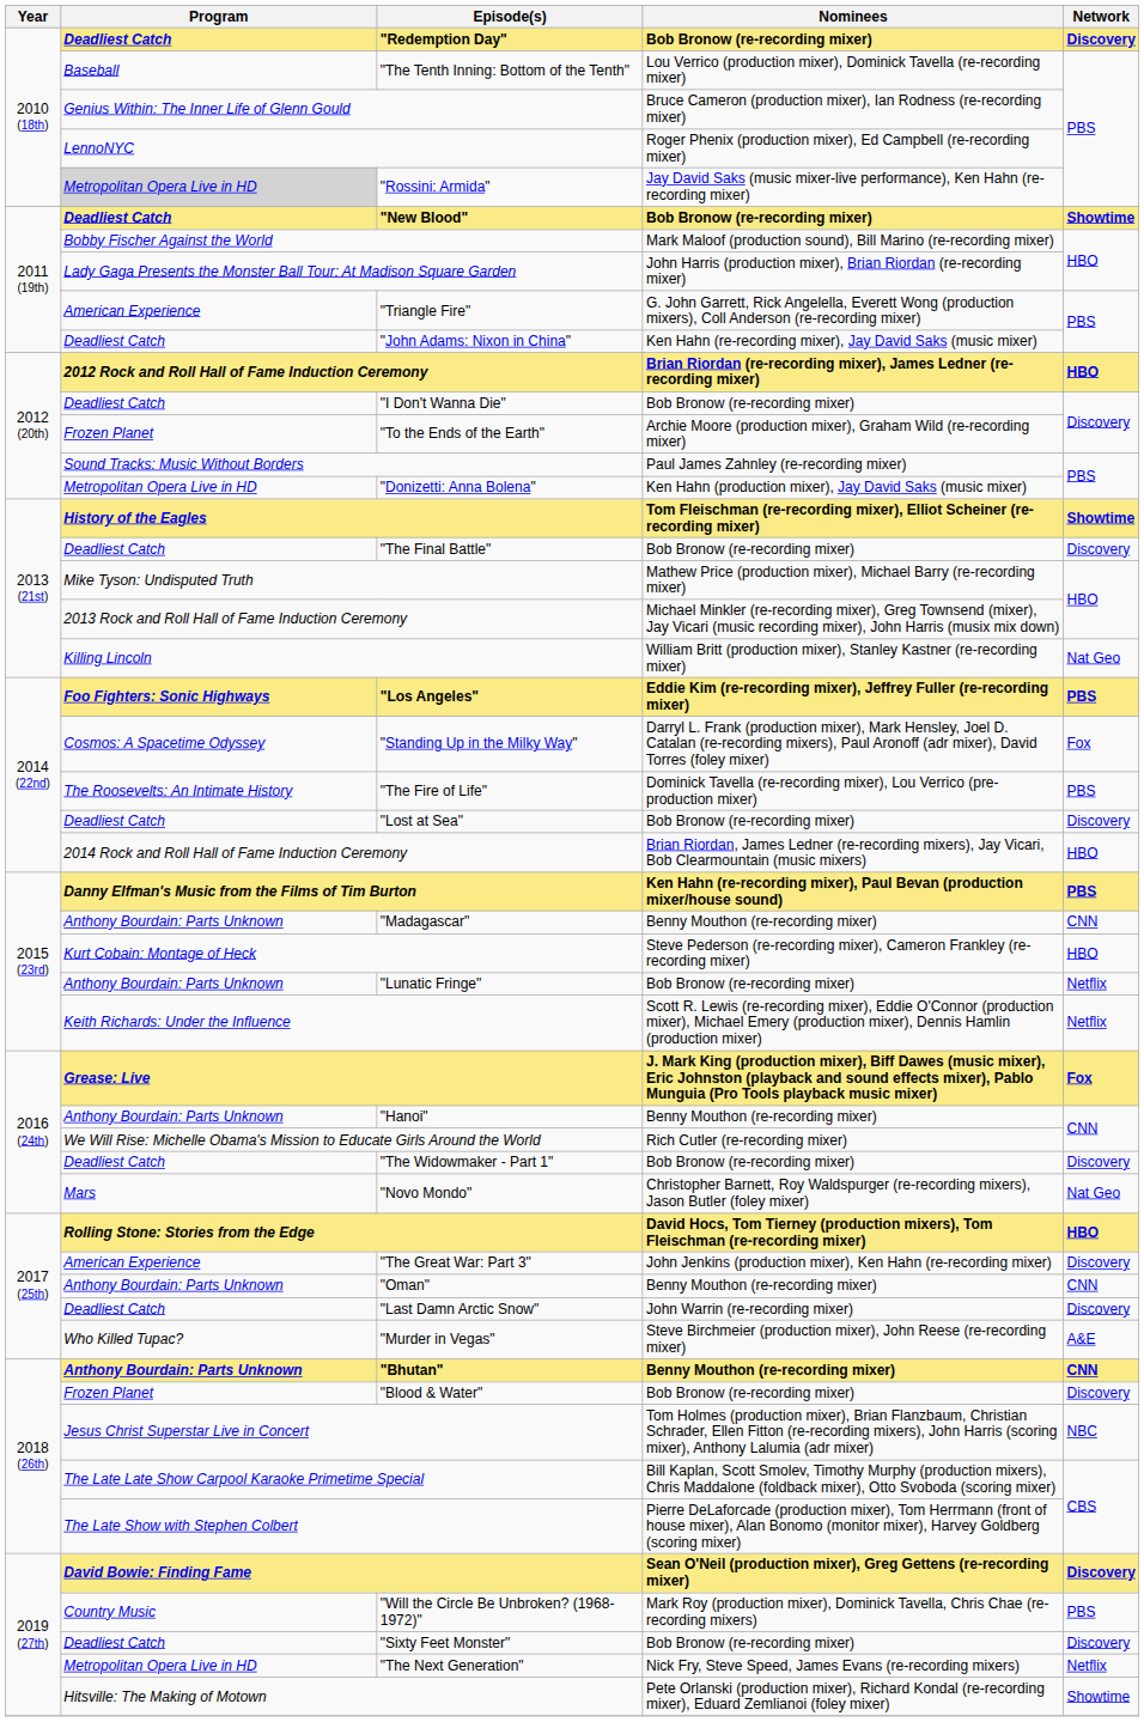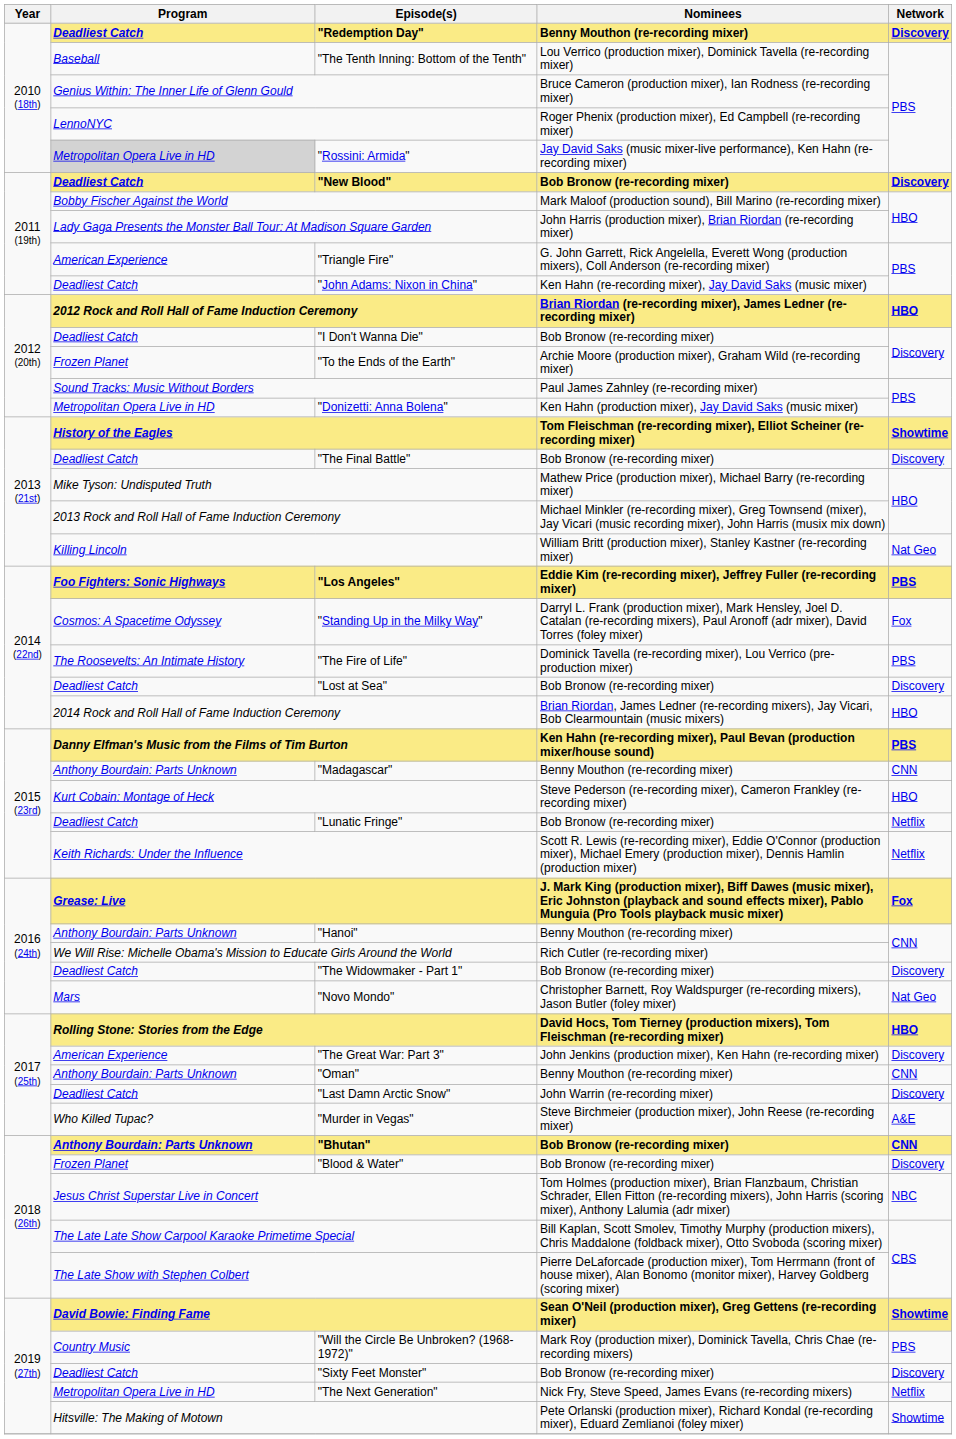 <table class="wikitable" style="width:100%">
 <tr bgcolor="#bebebe">
 <th width="5%">Year</th>
 <th width="30%">Program</th>
 <th width="25%">Episode(s)</th>
 <th width="40%">Nominees</th>
 <th width="5%">Network</th>
 </tr>
 <tr>
 <td rowspan="5" style="text-align:center;">2010 <br><small>(<a href='#'>18th</a>)</small><br></td>
 <td style="background:#FAEB86;"><strong><em><a href='#'>Deadliest Catch</a></em></strong></td>
 <td style="background:#FAEB86;"><strong>"Redemption Day"</strong></td>
-<td style="background:#FAEB86;"><strong>Bob Bronow (re-recording mixer)</strong></td>
+<td style="background:#FAEB86;"><strong>Benny Mouthon (re-recording mixer)</strong></td>
 <td style="background:#FAEB86;"><strong><a href='#'>Discovery</a></strong></td>
 </tr>
 <tr>
 <td><em><a href='#'>Baseball</a></em></td>
 <td>"The Tenth Inning: Bottom of the Tenth"</td>
 <td>Lou Verrico (production mixer), Dominick Tavella (re-recording mixer)</td>
 <td rowspan="4"><a href='#'>PBS</a></td>
 </tr>
 <tr>
 <td colspan="2"><em><a href='#'>Genius Within: The Inner Life of Glenn Gould</a></em></td>
 <td>Bruce Cameron (production mixer), Ian Rodness (re-recording mixer)</td>
 </tr>
 <tr>
 <td colspan="2"><em><a href='#'>LennoNYC</a></em></td>
 <td>Roger Phenix (production mixer), Ed Campbell (re-recording mixer)</td>
 </tr>
 <tr>
 <td style="background: lightgrey;"><em><a href='#'>Metropolitan Opera Live in HD</a></em></td>
 <td>"<a href='#'>Rossini: Armida</a>"</td>
 <td><a href='#'>Jay David Saks</a> (music mixer-live performance), Ken Hahn (re-recording mixer)</td>
 </tr>
 <tr>
 <td rowspan="5" style="text-align:center;">2011 <br><small>(19th)</small><br></td>
 <td style="background:#FAEB86;"><strong><em><a href='#'>Deadliest Catch</a></em></strong></td>
 <td style="background:#FAEB86;"><strong>"New Blood"</strong></td>
 <td style="background:#FAEB86;"><strong>Bob Bronow (re-recording mixer)</strong></td>
-<td style="background:#FAEB86;"><strong><a href='#'>Showtime</a></strong></td>
+<td style="background:#FAEB86;"><strong><a href='#'>Discovery</a></strong></td>
 </tr>
 <tr>
 <td colspan="2"><em><a href='#'>Bobby Fischer Against the World</a></em></td>
 <td>Mark Maloof (production sound), Bill Marino (re-recording mixer)</td>
 <td rowspan="2"><a href='#'>HBO</a></td>
 </tr>
 <tr>
 <td colspan="2"><em><a href='#'>Lady Gaga Presents the Monster Ball Tour: At Madison Square Garden</a></em></td>
 <td>John Harris (production mixer), <a href='#'>Brian Riordan</a> (re-recording mixer)</td>
 </tr>
 <tr>
 <td><em><a href='#'>American Experience</a></em></td>
 <td>"Triangle Fire"</td>
 <td>G. John Garrett, Rick Angelella, Everett Wong (production mixers), Coll Anderson (re-recording mixer)</td>
 <td rowspan="2"><a href='#'>PBS</a></td>
 </tr>
 <tr>
 <td><em><a href='#'>Deadliest Catch</a></em></td>
 <td>"<a href='#'>John Adams: Nixon in China</a>"</td>
 <td>Ken Hahn (re-recording mixer), <a href='#'>Jay David Saks</a> (music mixer)</td>
 </tr>
 <tr>
 <td rowspan="5" style="text-align:center;">2012 <br><small>(20th)</small><br></td>
 <td colspan="2" style="background:#FAEB86;"><strong><em>2012 Rock and Roll Hall of Fame Induction Ceremony</em></strong></td>
 <td style="background:#FAEB86;"><strong><a href='#'>Brian Riordan</a> (re-recording mixer), James Ledner (re-recording mixer)</strong></td>
 <td style="background:#FAEB86;"><strong><a href='#'>HBO</a></strong></td>
 </tr>
 <tr>
 <td><em><a href='#'>Deadliest Catch</a></em></td>
 <td>"I Don't Wanna Die"</td>
 <td>Bob Bronow (re-recording mixer)</td>
 <td rowspan="2"><a href='#'>Discovery</a></td>
 </tr>
 <tr>
 <td><em><a href='#'>Frozen Planet</a></em></td>
 <td>"To the Ends of the Earth"</td>
 <td>Archie Moore (production mixer), Graham Wild (re-recording mixer)</td>
 </tr>
 <tr>
 <td colspan="2"><em><a href='#'>Sound Tracks: Music Without Borders</a></em></td>
 <td>Paul James Zahnley (re-recording mixer)</td>
 <td rowspan="2"><a href='#'>PBS</a></td>
 </tr>
 <tr>
 <td><em><a href='#'>Metropolitan Opera Live in HD</a></em></td>
 <td>"<a href='#'>Donizetti: Anna Bolena</a>"</td>
 <td>Ken Hahn (production mixer), <a href='#'>Jay David Saks</a> (music mixer)</td>
 </tr>
 <tr>
 <td rowspan="5" style="text-align:center;">2013 <br><small>(<a href='#'>21st</a>)</small><br></td>
 <td colspan="2" style="background:#FAEB86;"><strong><em><a href='#'>History of the Eagles</a></em></strong></td>
 <td style="background:#FAEB86;"><strong>Tom Fleischman (re-recording mixer), Elliot Scheiner (re-recording mixer)</strong></td>
 <td style="background:#FAEB86;"><strong><a href='#'>Showtime</a></strong></td>
 </tr>
 <tr>
 <td><em><a href='#'>Deadliest Catch</a></em></td>
 <td>"The Final Battle"</td>
 <td>Bob Bronow (re-recording mixer)</td>
 <td><a href='#'>Discovery</a></td>
 </tr>
 <tr>
 <td colspan="2"><em>Mike Tyson: Undisputed Truth</em></td>
 <td>Mathew Price (production mixer), Michael Barry (re-recording mixer)</td>
 <td rowspan="2"><a href='#'>HBO</a></td>
 </tr>
 <tr>
 <td colspan="2"><em>2013 Rock and Roll Hall of Fame Induction Ceremony</em></td>
 <td>Michael Minkler (re-recording mixer), Greg Townsend (mixer), Jay Vicari (music recording mixer), John Harris (musix mix down)</td>
 </tr>
 <tr>
 <td colspan="2"><em><a href='#'>Killing Lincoln</a></em></td>
 <td>William Britt (production mixer), Stanley Kastner (re-recording mixer)</td>
 <td><a href='#'>Nat Geo</a></td>
 </tr>
 <tr>
 <td rowspan="5" style="text-align:center;">2014 <br><small>(<a href='#'>22nd</a>)</small><br></td>
 <td style="background:#FAEB86;"><strong><em><a href='#'>Foo Fighters: Sonic Highways</a></em></strong></td>
 <td style="background:#FAEB86;"><strong>"Los Angeles"</strong></td>
 <td style="background:#FAEB86;"><strong>Eddie Kim (re-recording mixer), Jeffrey Fuller (re-recording mixer)</strong></td>
 <td style="background:#FAEB86;"><strong><a href='#'>PBS</a></strong></td>
 </tr>
 <tr>
 <td><em><a href='#'>Cosmos: A Spacetime Odyssey</a></em></td>
 <td>"<a href='#'>Standing Up in the Milky Way</a>"</td>
 <td>Darryl L. Frank (production mixer), Mark Hensley, Joel D. Catalan (re-recording mixers), Paul Aronoff (adr mixer), David Torres (foley mixer)</td>
 <td><a href='#'>Fox</a></td>
 </tr>
 <tr>
 <td><em><a href='#'>The Roosevelts: An Intimate History</a></em></td>
 <td>"The Fire of Life"</td>
 <td>Dominick Tavella (re-recording mixer), Lou Verrico (pre-production mixer)</td>
 <td><a href='#'>PBS</a></td>
 </tr>
 <tr>
 <td><em><a href='#'>Deadliest Catch</a></em></td>
 <td>"Lost at Sea"</td>
 <td>Bob Bronow (re-recording mixer)</td>
 <td><a href='#'>Discovery</a></td>
 </tr>
 <tr>
 <td colspan="2"><em>2014 Rock and Roll Hall of Fame Induction Ceremony</em></td>
 <td><a href='#'>Brian Riordan</a>, James Ledner (re-recording mixers), Jay Vicari, Bob Clearmountain (music mixers)</td>
 <td><a href='#'>HBO</a></td>
 </tr>
 <tr>
 <td rowspan="5" style="text-align:center;">2015 <br><small>(<a href='#'>23rd</a>)</small><br></td>
 <td colspan="2" style="background:#FAEB86;"><strong><em>Danny Elfman's Music from the Films of Tim Burton</em></strong></td>
 <td style="background:#FAEB86;"><strong>Ken Hahn (re-recording mixer), Paul Bevan (production mixer/house sound)</strong></td>
 <td style="background:#FAEB86;"><strong><a href='#'>PBS</a></strong></td>
 </tr>
 <tr>
 <td><em><a href='#'>Anthony Bourdain: Parts Unknown</a></em></td>
 <td>"Madagascar"</td>
 <td>Benny Mouthon (re-recording mixer)</td>
 <td><a href='#'>CNN</a></td>
 </tr>
 <tr>
 <td colspan="2"><em><a href='#'>Kurt Cobain: Montage of Heck</a></em></td>
 <td>Steve Pederson (re-recording mixer), Cameron Frankley (re-recording mixer)</td>
 <td><a href='#'>HBO</a></td>
 </tr>
 <tr>
-<td><em><a href='#'>Anthony Bourdain: Parts Unknown</a></em></td>
+<td><em><a href='#'>Deadliest Catch</a></em></td>
 <td>"Lunatic Fringe"</td>
 <td>Bob Bronow (re-recording mixer)</td>
 <td><a href='#'>Netflix</a></td>
 </tr>
 <tr>
 <td colspan="2"><em><a href='#'>Keith Richards: Under the Influence</a></em></td>
 <td>Scott R. Lewis (re-recording mixer), Eddie O'Connor (production mixer), Michael Emery (production mixer), Dennis Hamlin (production mixer)</td>
 <td><a href='#'>Netflix</a></td>
 </tr>
 <tr>
 <td rowspan="5" style="text-align:center;">2016 <br><small>(<a href='#'>24th</a>)</small><br></td>
 <td colspan="2" style="background:#FAEB86;"><strong><em><a href='#'>Grease: Live</a></em></strong></td>
 <td style="background:#FAEB86;"><strong>J. Mark King (production mixer), Biff Dawes (music mixer), Eric Johnston (playback and sound effects mixer), Pablo Munguia (Pro Tools playback music mixer)</strong></td>
 <td style="background:#FAEB86;"><strong><a href='#'>Fox</a></strong></td>
 </tr>
 <tr>
 <td><em><a href='#'>Anthony Bourdain: Parts Unknown</a></em></td>
 <td>"Hanoi"</td>
 <td>Benny Mouthon (re-recording mixer)</td>
 <td rowspan="2"><a href='#'>CNN</a></td>
 </tr>
 <tr>
 <td colspan="2"><em>We Will Rise: Michelle Obama's Mission to Educate Girls Around the World</em></td>
 <td>Rich Cutler (re-recording mixer)</td>
 </tr>
 <tr>
 <td><em><a href='#'>Deadliest Catch</a></em></td>
 <td>"The Widowmaker - Part 1"</td>
 <td>Bob Bronow (re-recording mixer)</td>
 <td><a href='#'>Discovery</a></td>
 </tr>
 <tr>
 <td><em><a href='#'>Mars</a></em></td>
 <td>"Novo Mondo"</td>
 <td>Christopher Barnett, Roy Waldspurger (re-recording mixers), Jason Butler (foley mixer)</td>
 <td><a href='#'>Nat Geo</a></td>
 </tr>
 <tr>
 <td rowspan="5" style="text-align:center;">2017 <br><small>(<a href='#'>25th</a>)</small><br></td>
 <td colspan="2" style="background:#FAEB86;"><strong><em>Rolling Stone: Stories from the Edge</em></strong></td>
 <td style="background:#FAEB86;"><strong>David Hocs, Tom Tierney (production mixers), Tom Fleischman (re-recording mixer)</strong></td>
 <td style="background:#FAEB86;"><strong><a href='#'>HBO</a></strong></td>
 </tr>
 <tr>
 <td><em><a href='#'>American Experience</a></em></td>
 <td>"The Great War: Part 3"</td>
 <td>John Jenkins (production mixer), Ken Hahn (re-recording mixer)</td>
 <td><a href='#'>Discovery</a></td>
 </tr>
 <tr>
 <td><em><a href='#'>Anthony Bourdain: Parts Unknown</a></em></td>
 <td>"Oman"</td>
 <td>Benny Mouthon (re-recording mixer)</td>
 <td><a href='#'>CNN</a></td>
 </tr>
 <tr>
 <td><em><a href='#'>Deadliest Catch</a></em></td>
 <td>"Last Damn Arctic Snow"</td>
 <td>John Warrin (re-recording mixer)</td>
 <td><a href='#'>Discovery</a></td>
 </tr>
 <tr>
 <td><em>Who Killed Tupac?</em></td>
 <td>"Murder in Vegas"</td>
 <td>Steve Birchmeier (production mixer), John Reese (re-recording mixer)</td>
 <td><a href='#'>A&E</a></td>
 </tr>
 <tr>
 <td rowspan="5" style="text-align:center;">2018 <br><small>(<a href='#'>26th</a>)</small><br></td>
 <td style="background:#FAEB86;"><strong><em><a href='#'>Anthony Bourdain: Parts Unknown</a></em></strong></td>
 <td style="background:#FAEB86;"><strong>"Bhutan"</strong></td>
-<td style="background:#FAEB86;"><strong>Benny Mouthon (re-recording mixer)</strong></td>
+<td style="background:#FAEB86;"><strong>Bob Bronow (re-recording mixer)</strong></td>
 <td style="background:#FAEB86;"><strong><a href='#'>CNN</a></strong></td>
 </tr>
 <tr>
 <td><em><a href='#'>Frozen Planet</a></em></td>
 <td>"Blood & Water"</td>
 <td>Bob Bronow (re-recording mixer)</td>
 <td><a href='#'>Discovery</a></td>
 </tr>
 <tr>
 <td colspan="2"><em><a href='#'>Jesus Christ Superstar Live in Concert</a></em></td>
 <td>Tom Holmes (production mixer), Brian Flanzbaum, Christian Schrader, Ellen Fitton (re-recording mixers), John Harris (scoring mixer), Anthony Lalumia (adr mixer)</td>
 <td><a href='#'>NBC</a></td>
 </tr>
 <tr>
 <td colspan="2"><em><a href='#'>The Late Late Show Carpool Karaoke Primetime Special</a></em></td>
 <td>Bill Kaplan, Scott Smolev, Timothy Murphy (production mixers), Chris Maddalone (foldback mixer), Otto Svoboda (scoring mixer)</td>
 <td rowspan="2"><a href='#'>CBS</a></td>
 </tr>
 <tr>
 <td colspan="2"><em><a href='#'>The Late Show with Stephen Colbert</a></em></td>
 <td>Pierre DeLaforcade (production mixer), Tom Herrmann (front of house mixer), Alan Bonomo (monitor mixer), Harvey Goldberg (scoring mixer)</td>
 </tr>
 <tr>
 <td rowspan="5" style="text-align:center;">2019 <br><small>(<a href='#'>27th</a>)</small><br></td>
 <td colspan="2" style="background:#FAEB86;"><strong><em><a href='#'>David Bowie: Finding Fame</a></em></strong></td>
 <td style="background:#FAEB86;"><strong>Sean O'Neil (production mixer), Greg Gettens (re-recording mixer)</strong></td>
-<td style="background:#FAEB86;"><strong><a href='#'>Discovery</a></strong></td>
+<td style="background:#FAEB86;"><strong><a href='#'>Showtime</a></strong></td>
 </tr>
 <tr>
 <td><em><a href='#'>Country Music</a></em></td>
 <td>"Will the Circle Be Unbroken? (1968-1972)"</td>
 <td>Mark Roy (production mixer), Dominick Tavella, Chris Chae (re-recording mixers)</td>
 <td><a href='#'>PBS</a></td>
 </tr>
 <tr>
 <td><em><a href='#'>Deadliest Catch</a></em></td>
 <td>"Sixty Feet Monster"</td>
 <td>Bob Bronow (re-recording mixer)</td>
 <td><a href='#'>Discovery</a></td>
 </tr>
 <tr>
 <td><em><a href='#'>Metropolitan Opera Live in HD</a></em></td>
 <td>"The Next Generation"</td>
 <td>Nick Fry, Steve Speed, James Evans (re-recording mixers)</td>
 <td><a href='#'>Netflix</a></td>
 </tr>
 <tr>
 <td colspan="2"><em>Hitsville: The Making of Motown</em></td>
 <td>Pete Orlanski (production mixer), Richard Kondal (re-recording mixer), Eduard Zemlianoi (foley mixer)</td>
 <td><a href='#'>Showtime</a></td>
 </tr>
 <tr>
 </tr>
 </table>
